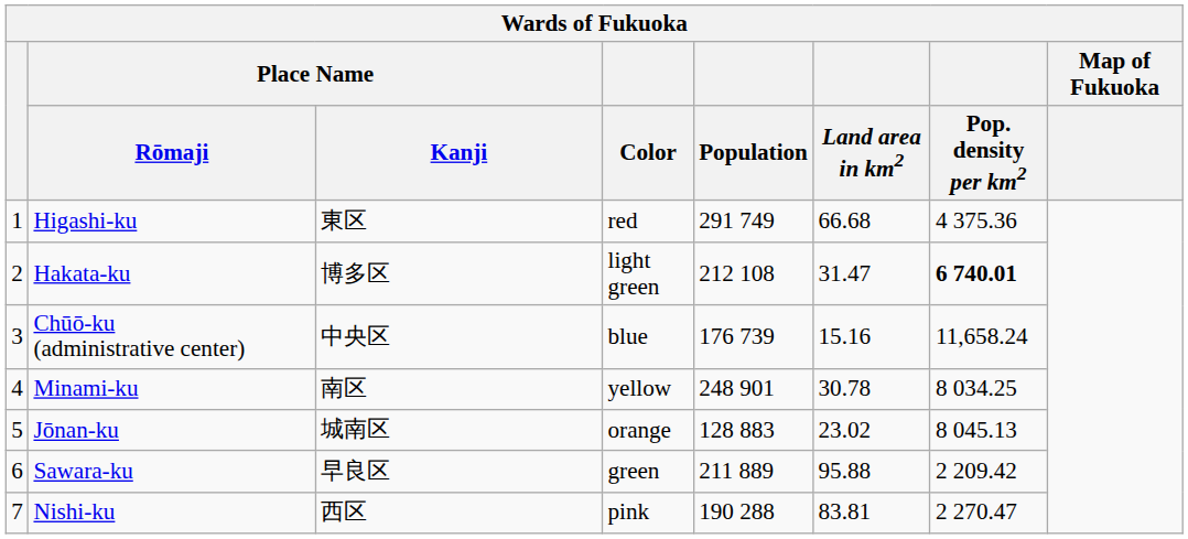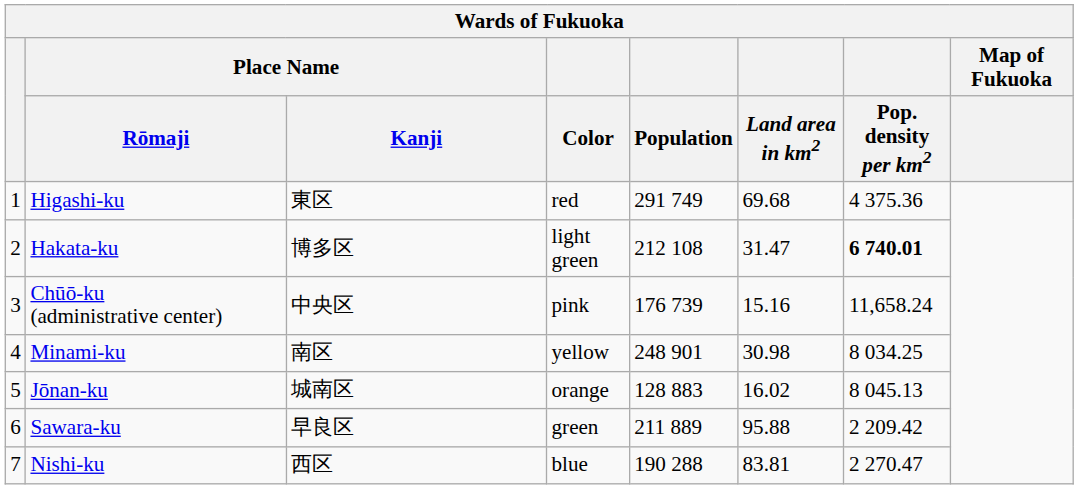 <table class="wikitable" style="margin-left: auto; margin-right: auto;" width="810px">
 <tr>
 <th colspan="8">Wards of Fukuoka</th>
 </tr>
 <tr>
 <th rowspan="2"></th>
 <th colspan="2">Place Name</th>
 <th></th>
 <th></th>
 <th></th>
 <th></th>
 <th>Map of Fukuoka</th>
 </tr>
 <tr>
 <th style="width: 190px;"><a href='#'>Rōmaji</a></th>
 <th style="width: 190px;"><a href='#'>Kanji</a></th>
 <th>Color</th>
 <th>Population</th>
 <th><em>Land area in km<sup>2</sup></em></th>
 <th>Pop. density<br><em>per km<sup>2</sup></em></th>
 <th></th>
 </tr>
 <tr>
 <td style="text-align: center;" "width: 20px;">1</td>
 <td><a href='#'>Higashi-ku</a></td>
 <td>東区</td>
 <td> red</td>
 <td>291 749</td>
-<td>66.68</td>
+<td>69.68</td>
 <td>4 375.36</td>
 <td rowspan="7"></td>
 </tr>
 <tr>
 <td style="text-align: center;">2</td>
 <td><a href='#'>Hakata-ku</a></td>
 <td>博多区</td>
 <td> light green</td>
 <td>212 108</td>
 <td>31.47</td>
 <td><strong>6 740.01</strong></td>
 </tr>
 <tr>
 <td style="text-align: center;">3</td>
 <td><a href='#'>Chūō-ku</a><br>(administrative center)</td>
 <td>中央区</td>
-<td> blue</td>
+<td> pink</td>
 <td>176 739</td>
 <td>15.16</td>
 <td>11,658.24</td>
 </tr>
 <tr>
 <td style="text-align: center;">4</td>
 <td><a href='#'>Minami-ku</a></td>
 <td>南区</td>
 <td> yellow</td>
 <td>248 901</td>
-<td>30.78</td>
+<td>30.98</td>
 <td>8 034.25</td>
 </tr>
 <tr>
 <td style="text-align: center;">5</td>
 <td><a href='#'>Jōnan-ku</a></td>
 <td>城南区</td>
 <td> orange</td>
 <td>128 883</td>
-<td>23.02</td>
+<td>16.02</td>
 <td>8 045.13</td>
 </tr>
 <tr>
 <td style="text-align: center;">6</td>
 <td><a href='#'>Sawara-ku</a></td>
 <td>早良区</td>
 <td> green</td>
 <td>211 889</td>
 <td>95.88</td>
 <td>2 209.42</td>
 </tr>
 <tr>
 <td style="text-align: center;">7</td>
 <td><a href='#'>Nishi-ku</a></td>
 <td>西区</td>
-<td> pink</td>
+<td> blue</td>
 <td>190 288</td>
 <td>83.81</td>
 <td>2 270.47</td>
 </tr>
 </table>
